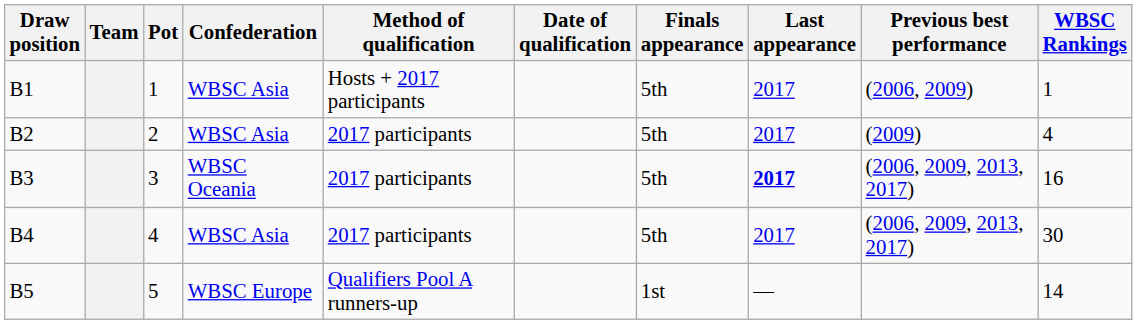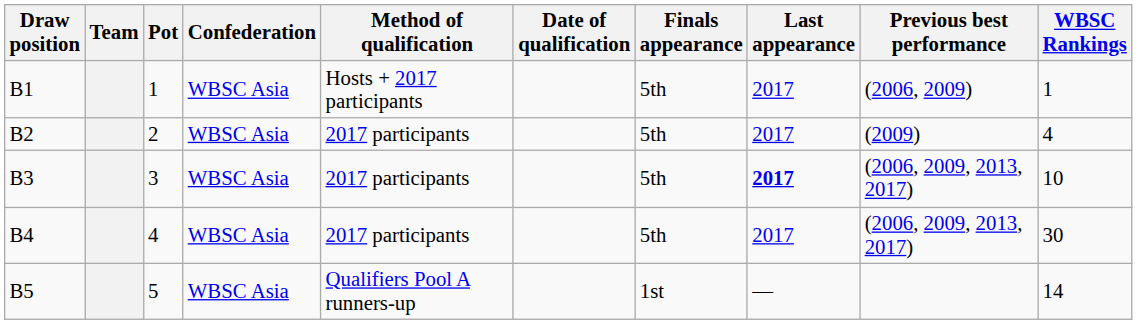 <table class="wikitable sortable plainrowheaders">
 <tr>
 <th scope="col">Draw<br>position</th>
 <th scope="col">Team</th>
 <th scope="col">Pot</th>
 <th scope="col">Confederation</th>
 <th scope="col">Method of<br>qualification</th>
 <th scope="col">Date of<br>qualification</th>
 <th scope="col">Finals<br>appearance</th>
 <th scope="col">Last<br>appearance</th>
 <th scope="col">Previous best<br>performance</th>
 <th scope="col"><a href='#'>WBSC<br>Rankings</a></th>
 </tr>
 <tr>
 <td>B1</td>
 <th scope="row"></th>
 <td>1</td>
 <td><a href='#'>WBSC Asia</a></td>
 <td>Hosts + <a href='#'>2017</a> participants</td>
 <td></td>
 <td>5th</td>
 <td><a href='#'>2017</a></td>
 <td><strong></strong> (<a href='#'>2006</a>, <a href='#'>2009</a>)</td>
 <td>1</td>
 </tr>
 <tr>
 <td>B2</td>
 <th scope="row"></th>
 <td>2</td>
 <td><a href='#'>WBSC Asia</a></td>
 <td><a href='#'>2017</a> participants</td>
 <td></td>
 <td>5th</td>
 <td><a href='#'>2017</a></td>
 <td><em></em> (<a href='#'>2009</a>)</td>
 <td>4</td>
 </tr>
 <tr>
 <td>B3</td>
 <th scope="row"></th>
 <td>3</td>
-<td><a href='#'>WBSC Oceania</a></td>
+<td><a href='#'>WBSC Asia</a></td>
 <td><a href='#'>2017</a> participants</td>
 <td></td>
 <td>5th</td>
 <td><strong><a href='#'>2017</a></strong></td>
 <td> (<a href='#'>2006</a>, <a href='#'>2009</a>, <a href='#'>2013</a>, <a href='#'>2017</a>)</td>
-<td>16</td>
+<td>10</td>
 </tr>
 <tr>
 <td>B4</td>
 <th scope="row"></th>
 <td>4</td>
 <td><a href='#'>WBSC Asia</a></td>
 <td><a href='#'>2017</a> participants</td>
 <td></td>
 <td>5th</td>
 <td><a href='#'>2017</a></td>
 <td> (<a href='#'>2006</a>, <a href='#'>2009</a>, <a href='#'>2013</a>, <a href='#'>2017</a>)</td>
 <td>30</td>
 </tr>
 <tr>
 <td>B5</td>
 <th scope="row" style=white-space:nowrap></th>
 <td>5</td>
-<td><a href='#'>WBSC Europe</a></td>
+<td><a href='#'>WBSC Asia</a></td>
 <td><a href='#'>Qualifiers Pool A</a> runners-up</td>
 <td></td>
 <td>1st</td>
 <td>—</td>
 <td></td>
 <td>14</td>
 </tr>
 </table>
